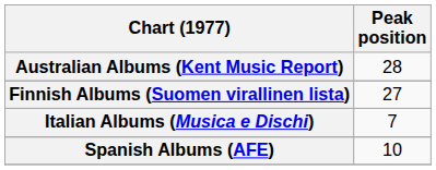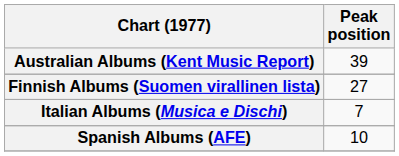 <table class="wikitable sortable plainrowheaders" style="text-align:center">
 <tr>
 <th scope="col">Chart (1977)</th>
 <th scope="col">Peak<br> position</th>
 </tr>
 <tr>
 <th scope="row">Australian Albums (<a href='#'>Kent Music Report</a>)</th>
-<td>28</td>
+<td>39</td>
 </tr>
 <tr>
 </tr>
 <tr>
 </tr>
 <tr>
 </tr>
 <tr>
 <th scope="row">Finnish Albums (<a href='#'>Suomen virallinen lista</a>)</th>
 <td>27</td>
 </tr>
 <tr>
 </tr>
 <tr>
 <th scope="row">Italian Albums (<em><a href='#'>Musica e Dischi</a></em>)</th>
 <td>7</td>
 </tr>
 <tr>
 </tr>
 <tr>
 </tr>
 <tr>
 <th scope="row">Spanish Albums (<a href='#'>AFE</a>)</th>
 <td>10</td>
 </tr>
 <tr>
 </tr>
 <tr>
 </tr>
 <tr>
 </tr>
 </table>
